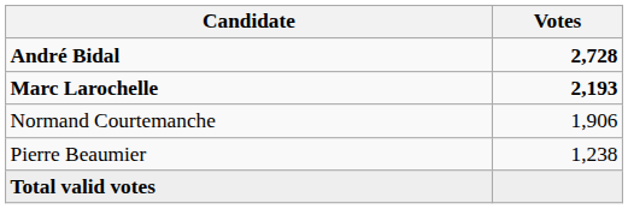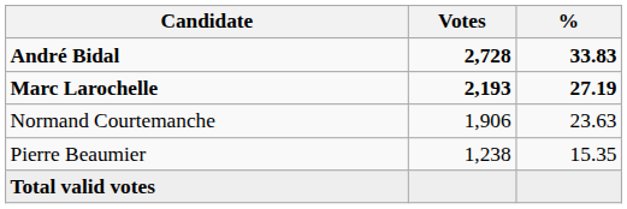 <table style="width:475px;" class="wikitable">
 <tr>
 <th align="center">Candidate</th>
 <th align="center">Votes</th>
+<th align="center">%</th>
 </tr>
 <tr>
 <td align="left"><strong>André Bidal</strong></td>
 <td align="right"><strong>2,728</strong></td>
+<td align="right"><strong>33.83</strong></td>
 </tr>
 <tr>
 <td align="left"><strong>Marc Larochelle</strong></td>
 <td align="right"><strong>2,193</strong></td>
+<td align="right"><strong>27.19</strong></td>
 </tr>
 <tr>
 <td align="left">Normand Courtemanche</td>
 <td align="right">1,906</td>
+<td align="right">23.63</td>
 </tr>
 <tr>
 <td align="left">Pierre Beaumier</td>
 <td align="right">1,238</td>
+<td align="right">15.35</td>
 </tr>
 <tr bgcolor="#EEEEEE">
 <td align="left"><strong>Total valid votes</strong></td>
 <td align="right"></td>
+<td align="right"></td>
 </tr>
 </table>
